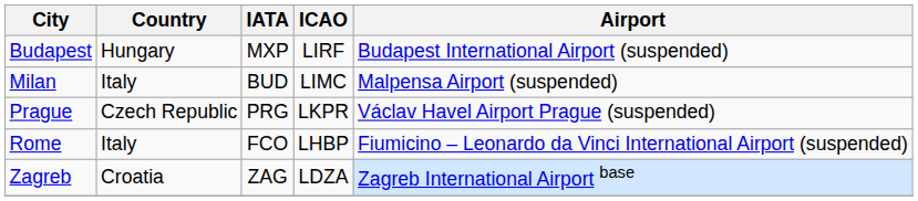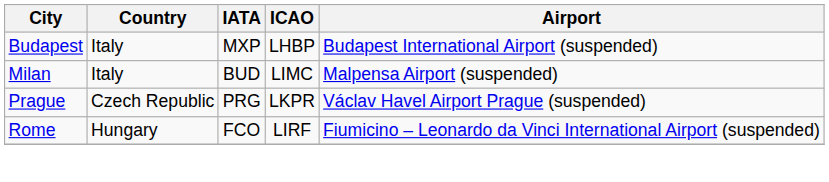 <table class= "wikitable sortable toccolours">
 <tr>
 <th>City</th>
 <th>Country</th>
 <th>IATA</th>
 <th>ICAO</th>
 <th>Airport</th>
 </tr>
 <tr>
 <td><a href='#'>Budapest</a></td>
-<td>Hungary</td>
+<td>Italy</td>
 <td align=center>MXP</td>
-<td align=center>LIRF</td>
+<td align=center>LHBP</td>
 <td><a href='#'>Budapest International Airport</a> (suspended)</td>
 </tr>
 <tr>
 <td><a href='#'>Milan</a></td>
 <td>Italy</td>
 <td align=center>BUD</td>
 <td align=center>LIMC</td>
 <td><a href='#'>Malpensa Airport</a> (suspended)</td>
 </tr>
 <tr>
 <td><a href='#'>Prague</a></td>
 <td>Czech Republic</td>
 <td align=center>PRG</td>
 <td align=center>LKPR</td>
 <td><a href='#'>Václav Havel Airport Prague</a> (suspended)</td>
 </tr>
 <tr>
 <td><a href='#'>Rome</a></td>
-<td>Italy</td>
+<td>Hungary</td>
 <td align=center>FCO</td>
-<td align=center>LHBP</td>
+<td align=center>LIRF</td>
 <td><a href='#'>Fiumicino – Leonardo da Vinci International Airport</a> (suspended)</td>
-</tr>
-<tr>
-<td><a href='#'>Zagreb</a></td>
-<td>Croatia</td>
-<td align=center>ZAG</td>
-<td align=center>LDZA</td>
-<td bgcolor=#D0E7FF><a href='#'>Zagreb International Airport</a> <sup>base</sup></td>
 </tr>
 <tr>
 </tr>
 </table>
